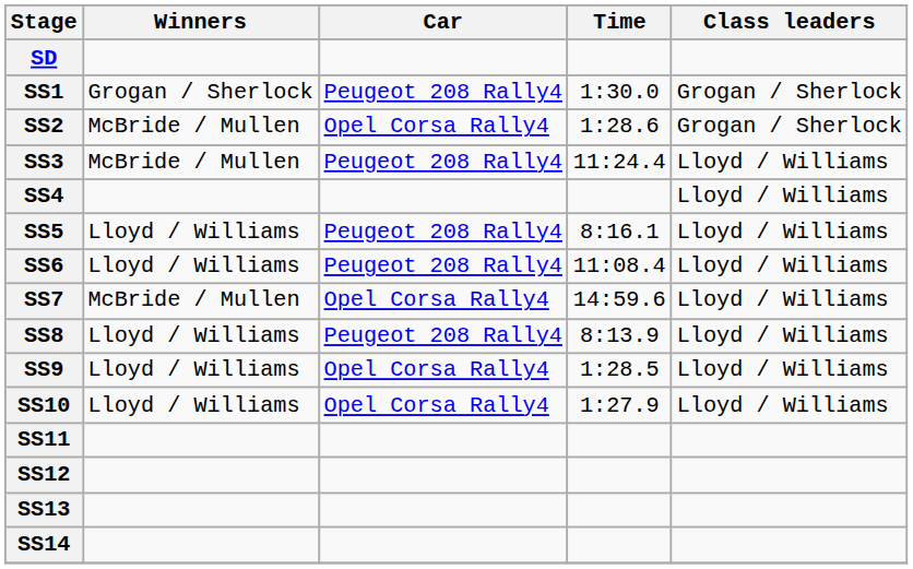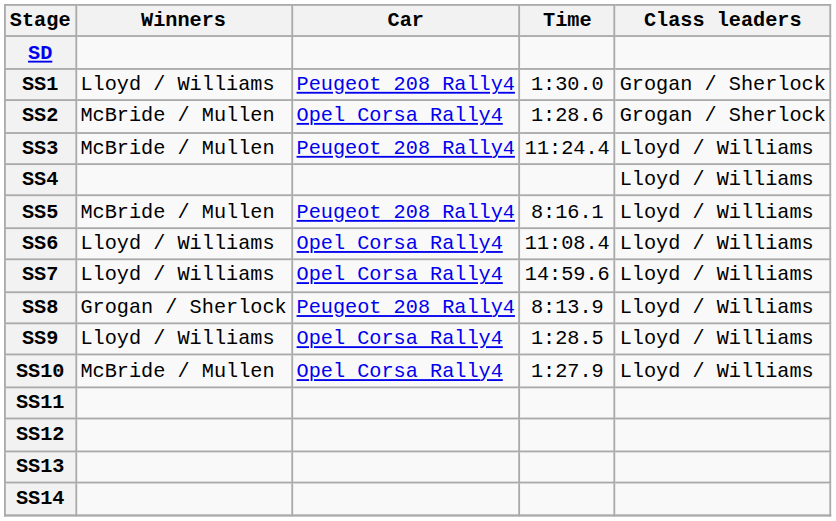 <table class="wikitable" style="font-size:85%">
 <tr>
 <th>Stage</th>
 <th>Winners</th>
 <th>Car</th>
 <th>Time</th>
 <th>Class leaders</th>
 </tr>
 <tr>
 <th><a href='#'>SD</a></th>
 <td></td>
 <td></td>
 <td align="center"></td>
 <td></td>
 </tr>
 <tr>
 <th>SS1</th>
-<td>Grogan / Sherlock</td>
+<td>Lloyd / Williams</td>
 <td><a href='#'>Peugeot 208 Rally4</a></td>
 <td align="center">1:30.0</td>
 <td>Grogan / Sherlock</td>
 </tr>
 <tr>
 <th>SS2</th>
 <td>McBride / Mullen</td>
 <td><a href='#'>Opel Corsa Rally4</a></td>
 <td align="center">1:28.6</td>
 <td>Grogan / Sherlock</td>
 </tr>
 <tr>
 <th>SS3</th>
 <td>McBride / Mullen</td>
 <td><a href='#'>Peugeot 208 Rally4</a></td>
 <td align="center">11:24.4</td>
 <td>Lloyd / Williams</td>
 </tr>
 <tr>
 <th>SS4</th>
 <td></td>
 <td></td>
 <td></td>
 <td>Lloyd / Williams</td>
 </tr>
 <tr>
 <th>SS5</th>
-<td>Lloyd / Williams</td>
+<td>McBride / Mullen</td>
 <td><a href='#'>Peugeot 208 Rally4</a></td>
 <td align="center">8:16.1</td>
 <td>Lloyd / Williams</td>
 </tr>
 <tr>
 <th>SS6</th>
 <td>Lloyd / Williams</td>
-<td><a href='#'>Peugeot 208 Rally4</a></td>
+<td><a href='#'>Opel Corsa Rally4</a></td>
 <td align="center">11:08.4</td>
 <td>Lloyd / Williams</td>
 </tr>
 <tr>
 <th>SS7</th>
-<td>McBride / Mullen</td>
+<td>Lloyd / Williams</td>
 <td><a href='#'>Opel Corsa Rally4</a></td>
 <td align="center">14:59.6</td>
 <td>Lloyd / Williams</td>
 </tr>
 <tr>
 <th>SS8</th>
-<td>Lloyd / Williams</td>
+<td>Grogan / Sherlock</td>
 <td><a href='#'>Peugeot 208 Rally4</a></td>
 <td align="center">8:13.9</td>
 <td>Lloyd / Williams</td>
 </tr>
 <tr>
 <th>SS9</th>
 <td>Lloyd / Williams</td>
 <td><a href='#'>Opel Corsa Rally4</a></td>
 <td align="center">1:28.5</td>
 <td>Lloyd / Williams</td>
 </tr>
 <tr>
 <th>SS10</th>
-<td>Lloyd / Williams</td>
+<td>McBride / Mullen</td>
 <td><a href='#'>Opel Corsa Rally4</a></td>
 <td align="center">1:27.9</td>
 <td>Lloyd / Williams</td>
 </tr>
 <tr>
 <th>SS11</th>
 <td></td>
 <td></td>
 <td align="center"></td>
 <td></td>
 </tr>
 <tr>
 <th>SS12</th>
 <td></td>
 <td></td>
 <td align="center"></td>
 <td></td>
 </tr>
 <tr>
 <th>SS13</th>
 <td></td>
 <td></td>
 <td align="center"></td>
 <td></td>
 </tr>
 <tr>
 <th>SS14</th>
 <td></td>
 <td></td>
 <td align="center"></td>
 <td></td>
 </tr>
 <tr>
 </tr>
 </table>
